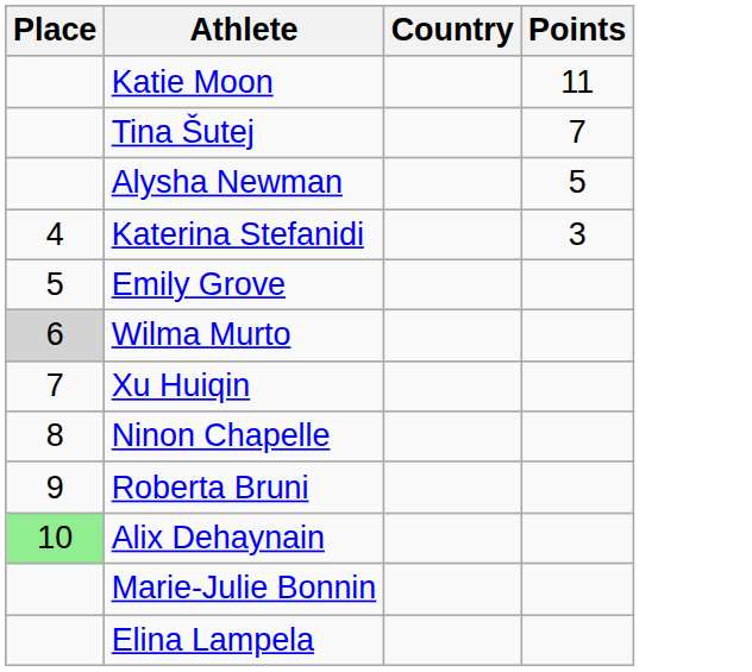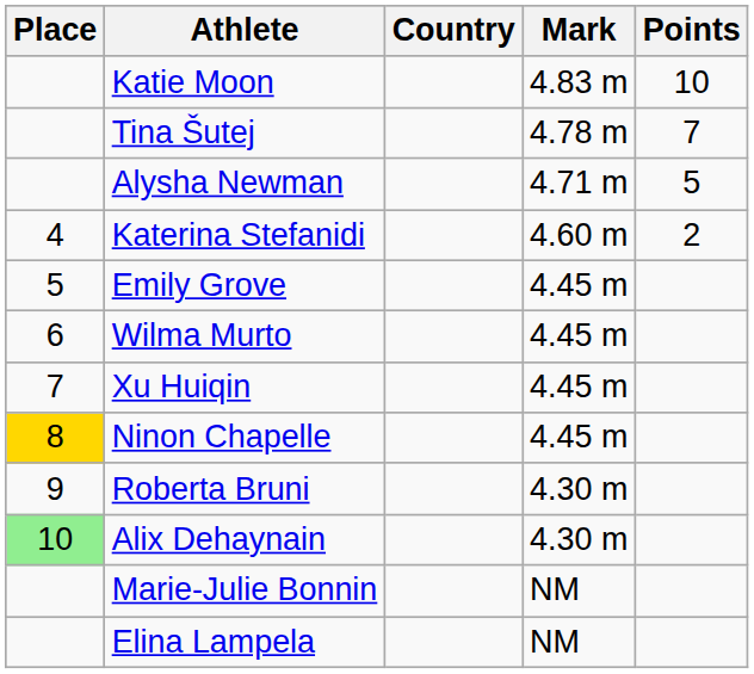 <table class="wikitable">
 <tr>
 <th>Place</th>
 <th>Athlete</th>
 <th>Country</th>
+<th>Mark</th>
 <th>Points</th>
 </tr>
 <tr>
 <td align=center></td>
 <td><a href='#'>Katie Moon</a></td>
 <td></td>
-<td align=center>11</td>
+<td>4.83 m</td>
+<td align=center>10</td>
 </tr>
 <tr>
 <td align=center></td>
 <td><a href='#'>Tina Šutej</a></td>
 <td></td>
+<td>4.78 m</td>
 <td align=center>7</td>
 </tr>
 <tr>
 <td align=center></td>
 <td><a href='#'>Alysha Newman</a></td>
 <td></td>
+<td>4.71 m</td>
 <td align=center>5</td>
 </tr>
 <tr>
 <td align=center>4</td>
 <td><a href='#'>Katerina Stefanidi</a></td>
 <td></td>
-<td align=center>3</td>
+<td>4.60 m</td>
+<td align=center>2</td>
 </tr>
 <tr>
 <td align=center>5</td>
 <td><a href='#'>Emily Grove</a></td>
 <td></td>
+<td>4.45 m</td>
 <td align=center></td>
 </tr>
 <tr>
-<td align=center style="background: lightgrey;">6</td>
+<td align=center>6</td>
 <td><a href='#'>Wilma Murto</a></td>
 <td></td>
+<td>4.45 m</td>
 <td align=center></td>
 </tr>
 <tr>
 <td align=center>7</td>
 <td><a href='#'>Xu Huiqin</a></td>
 <td></td>
+<td>4.45 m</td>
 <td align=center></td>
 </tr>
 <tr>
-<td align=center>8</td>
+<td align=center style="background: gold;">8</td>
 <td><a href='#'>Ninon Chapelle</a></td>
 <td></td>
+<td>4.45 m</td>
 <td align=center></td>
 </tr>
 <tr>
 <td align=center>9</td>
 <td><a href='#'>Roberta Bruni</a></td>
 <td></td>
+<td>4.30 m</td>
 <td align=center></td>
 </tr>
 <tr>
 <td align=center style="background: lightgreen;">10</td>
 <td><a href='#'>Alix Dehaynain</a></td>
 <td></td>
+<td>4.30 m</td>
 <td align=center></td>
 </tr>
 <tr>
 <td align=center></td>
 <td><a href='#'>Marie-Julie Bonnin</a></td>
 <td></td>
+<td>NM</td>
 <td align=center></td>
 </tr>
 <tr>
 <td align=center></td>
 <td><a href='#'>Elina Lampela</a></td>
 <td></td>
+<td>NM</td>
 <td align=center></td>
 </tr>
 </table>
